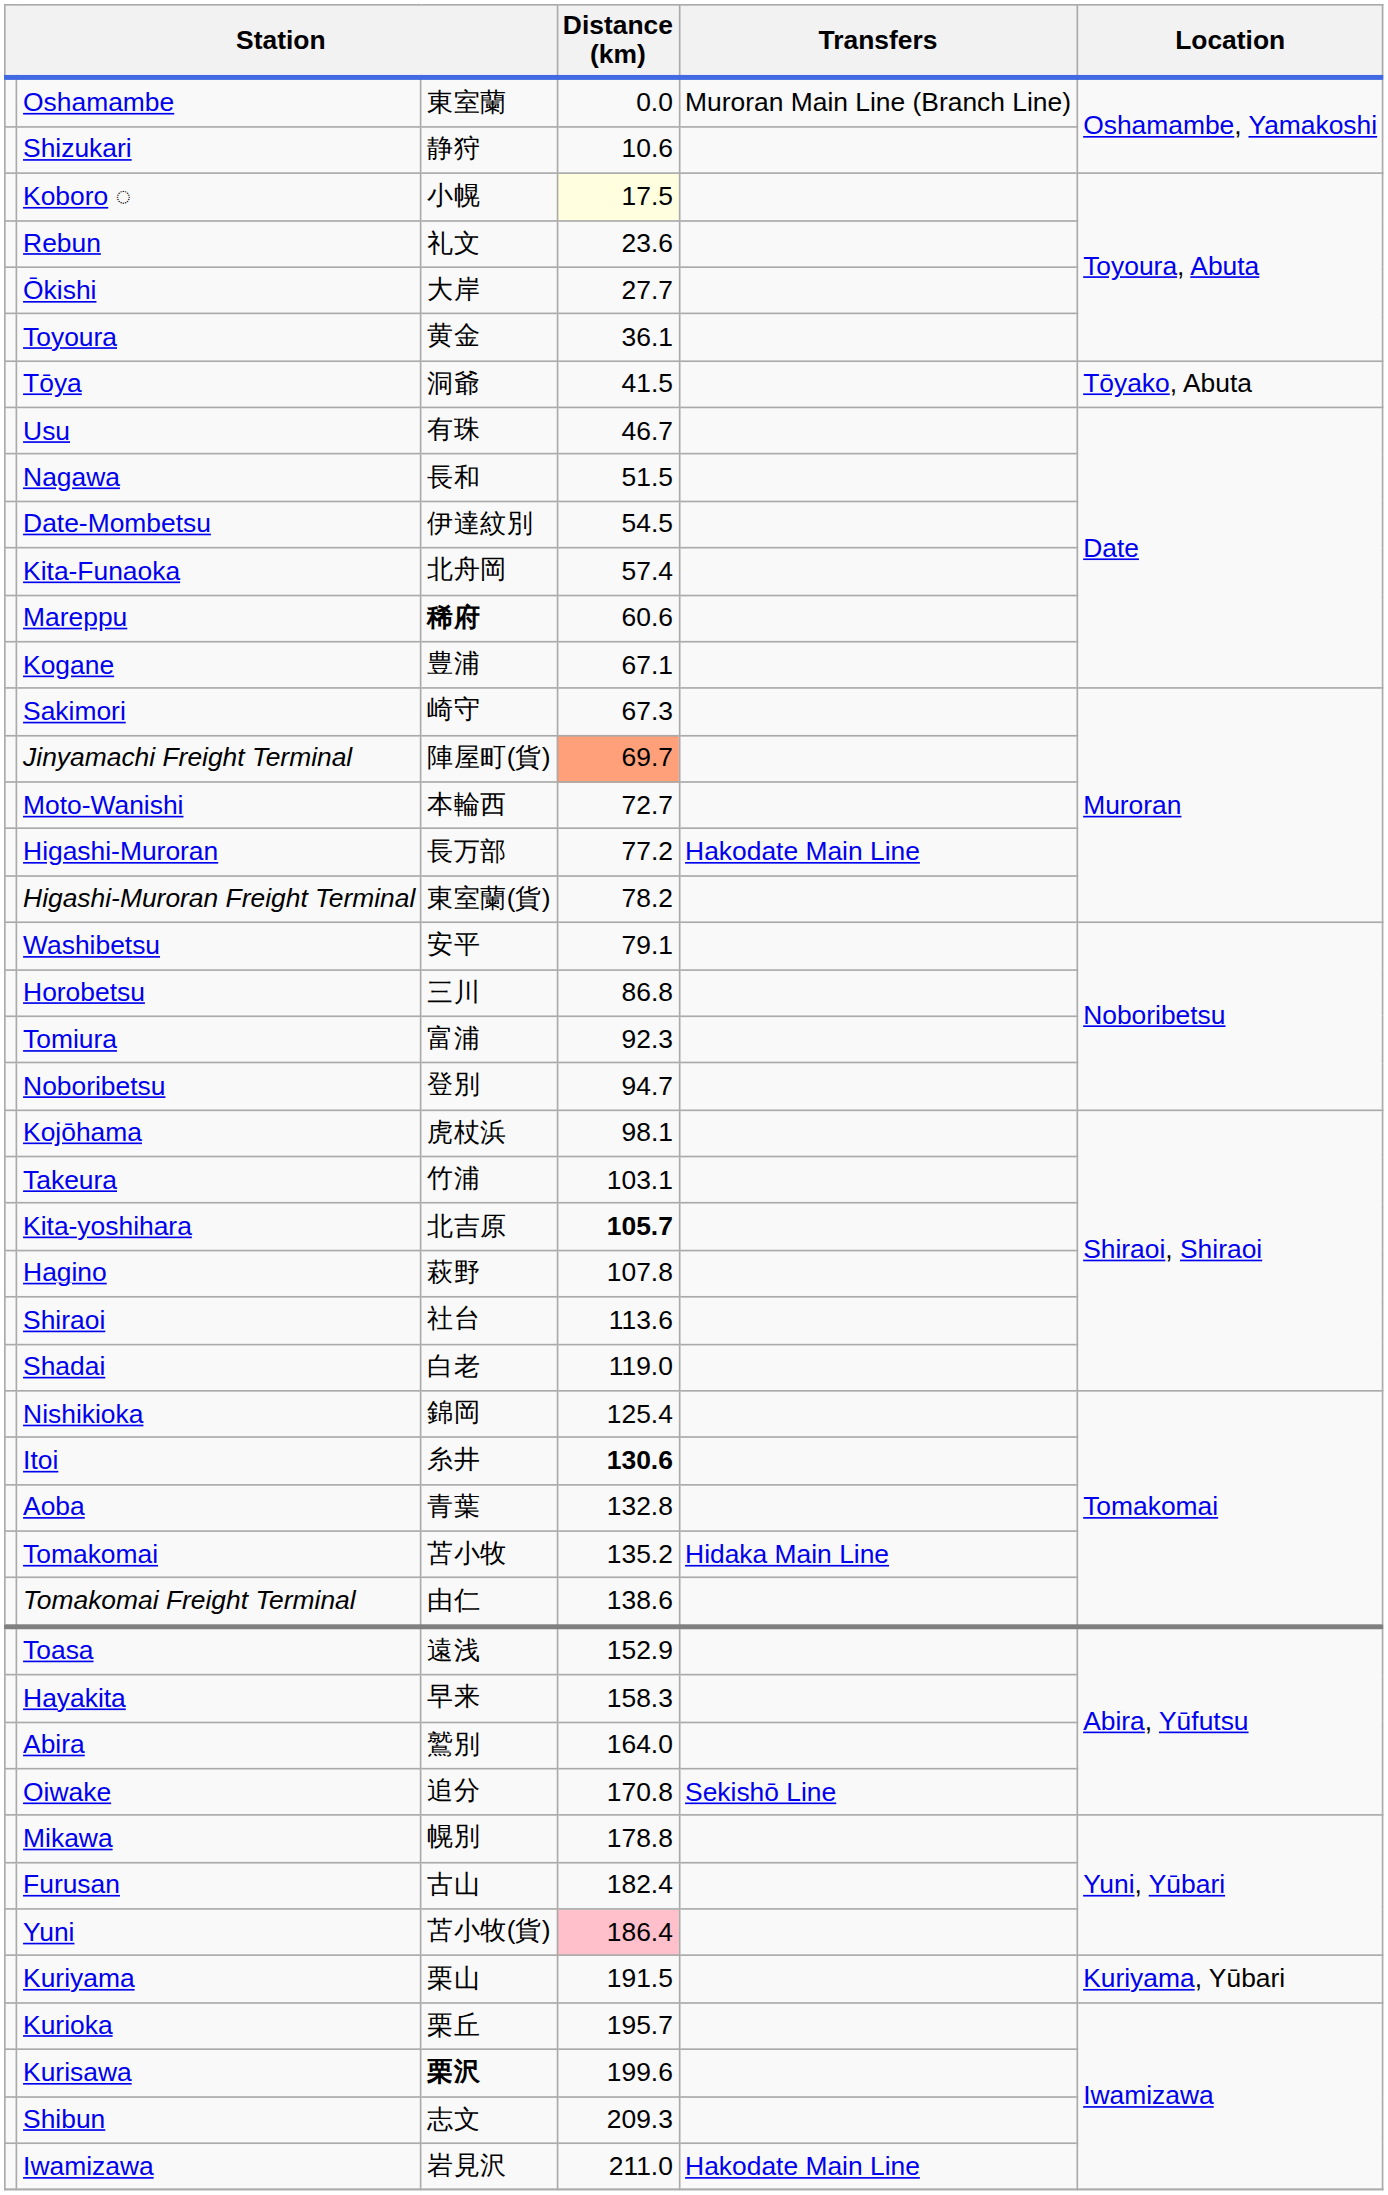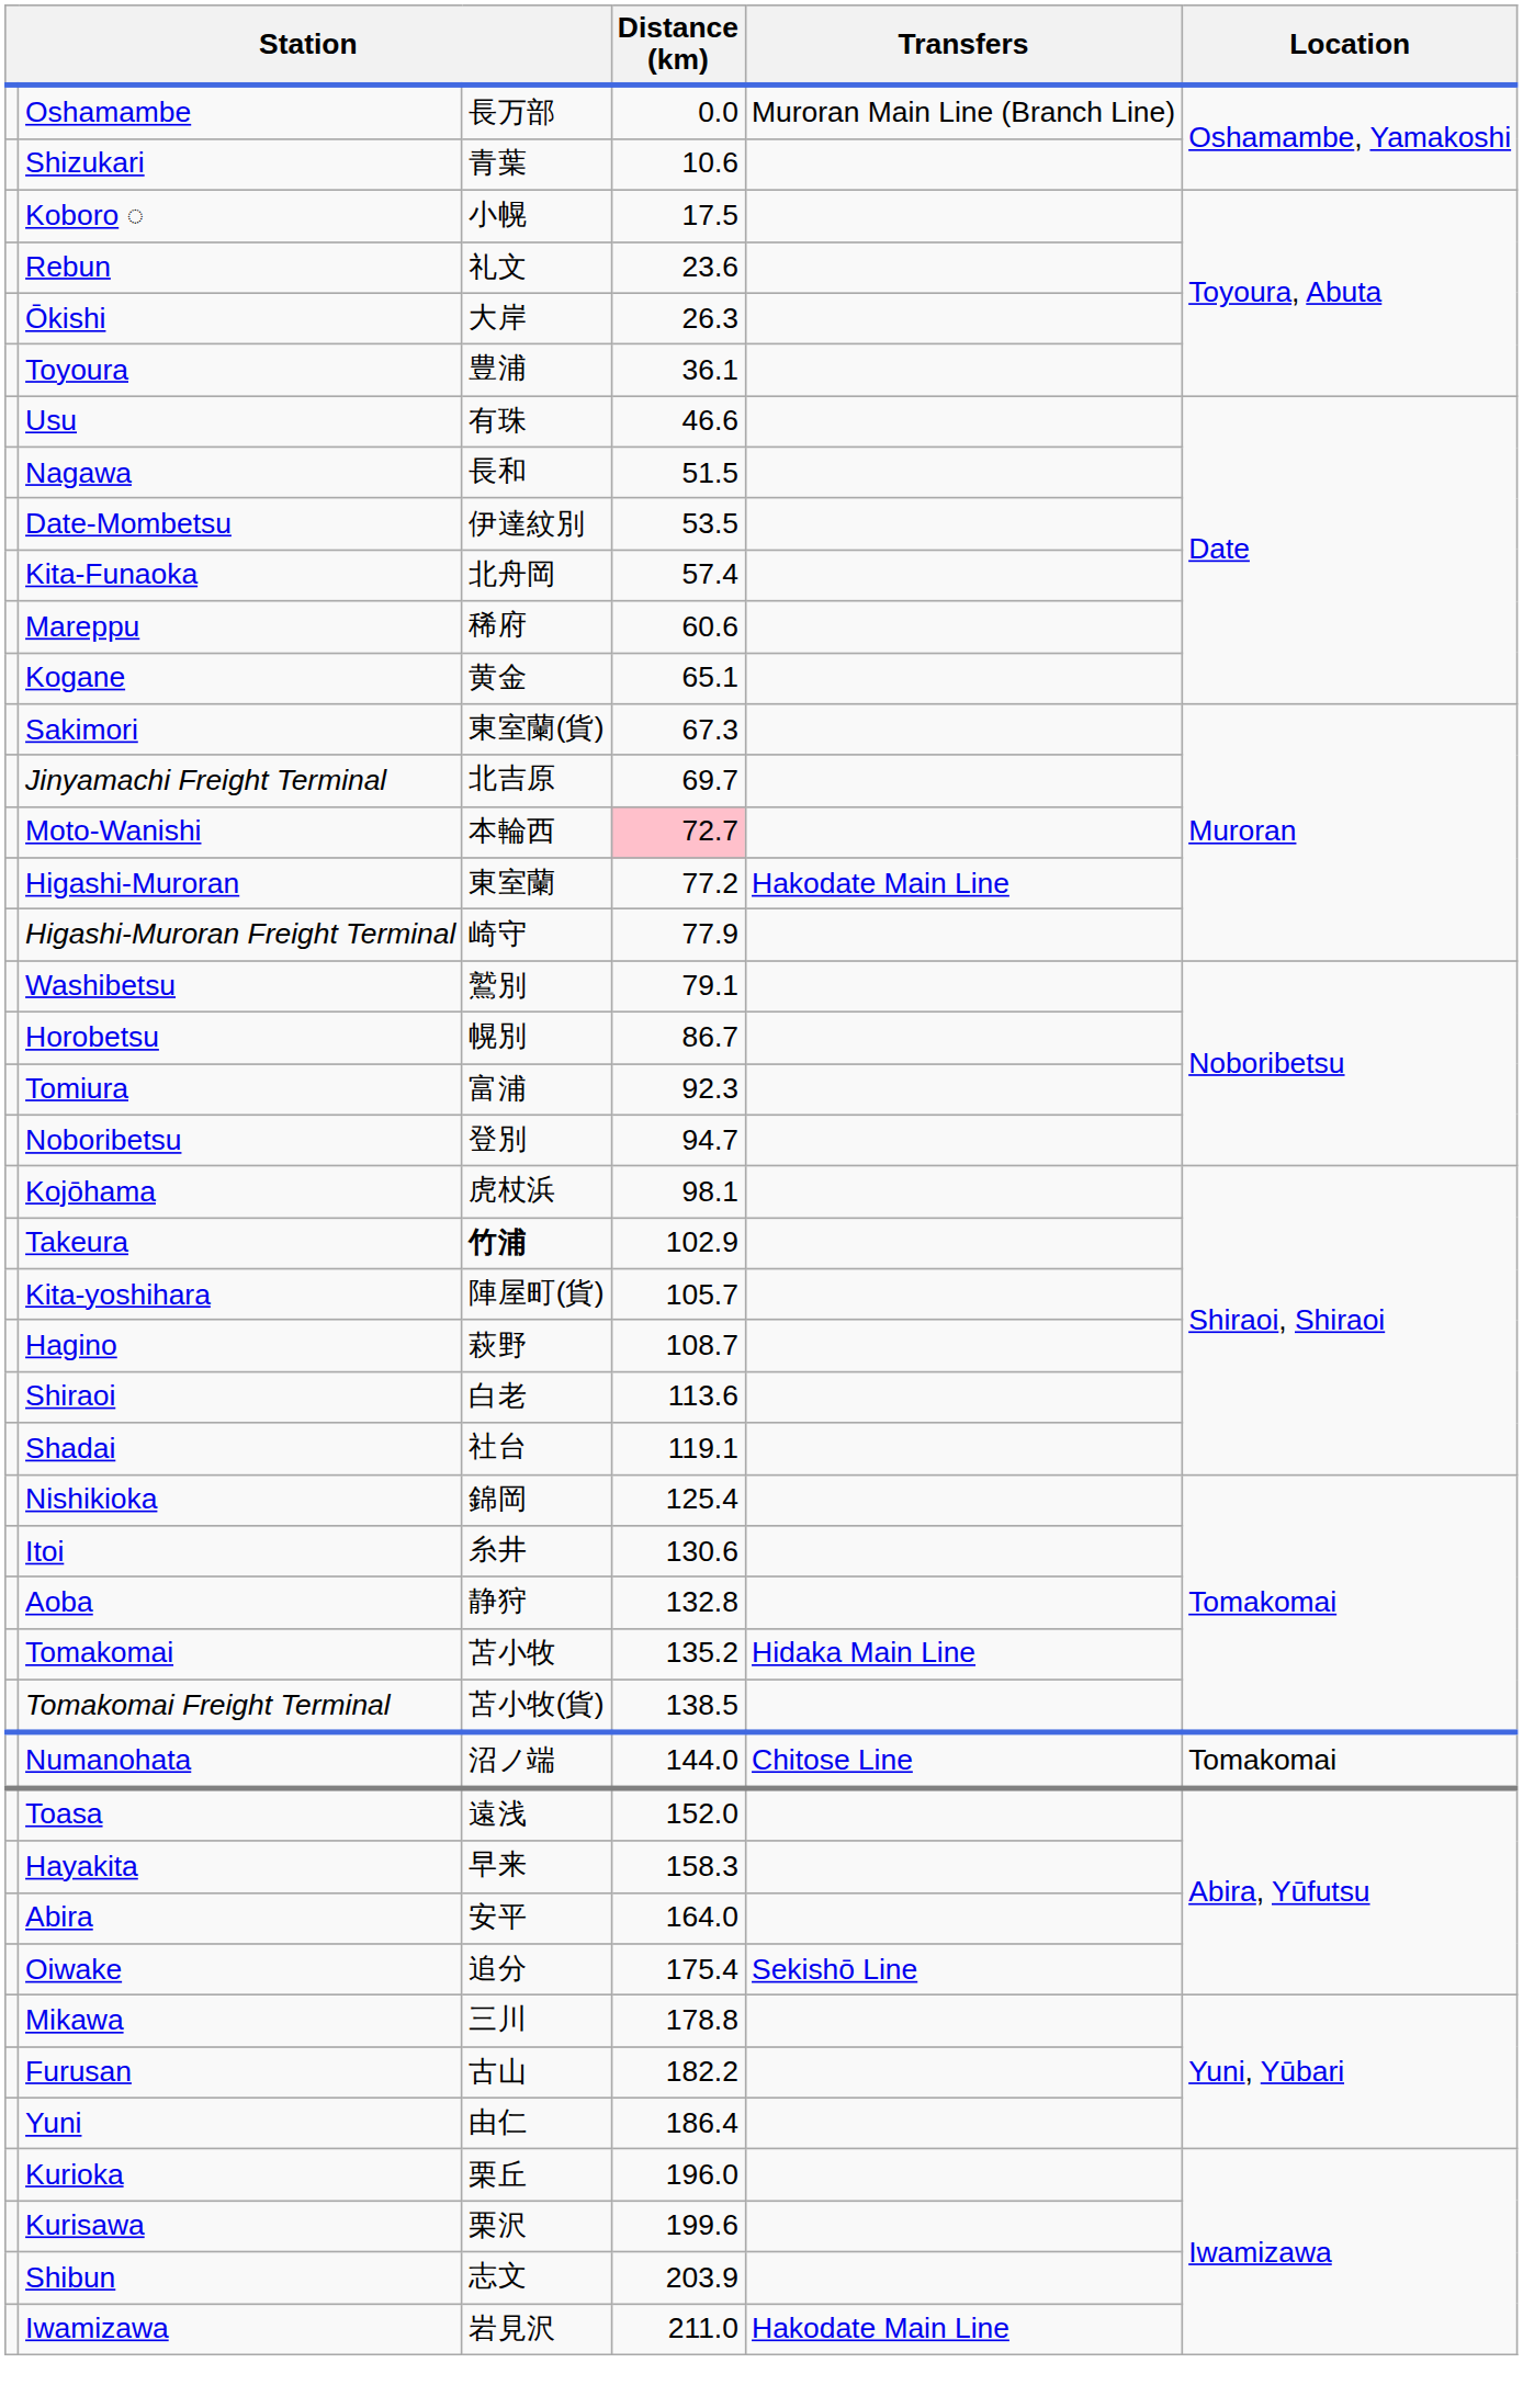 <table class="wikitable">
 <tr>
 <th colspan="3">Station</th>
 <th>Distance<br>(km)</th>
 <th>Transfers</th>
 <th>Location</th>
 </tr>
 <tr style="border-top:royalblue solid 3px;">
 <td></td>
 <td><a href='#'>Oshamambe</a></td>
-<td>東室蘭</td>
+<td>長万部</td>
 <td align="right">0.0</td>
 <td> Muroran Main Line (Branch Line)</td>
 <td rowspan="2"><a href='#'>Oshamambe</a>, <a href='#'>Yamakoshi</a></td>
 </tr>
 <tr>
 <td></td>
 <td><a href='#'>Shizukari</a></td>
-<td>静狩</td>
+<td>青葉</td>
 <td align="right">10.6</td>
 <td></td>
 </tr>
 <tr>
 <td></td>
 <td><a href='#'>Koboro</a> ◌</td>
 <td>小幌</td>
-<td align="right" style="background: lightyellow;">17.5</td>
+<td align="right">17.5</td>
 <td></td>
 <td rowspan="4"><a href='#'>Toyoura</a>, <a href='#'>Abuta</a></td>
 </tr>
 <tr>
 <td></td>
 <td><a href='#'>Rebun</a></td>
 <td>礼文</td>
 <td align="right">23.6</td>
 <td></td>
 </tr>
 <tr>
 <td></td>
 <td><a href='#'>Ōkishi</a></td>
 <td>大岸</td>
-<td align="right">27.7</td>
+<td align="right">26.3</td>
 <td></td>
 </tr>
 <tr>
 <td></td>
 <td><a href='#'>Toyoura</a></td>
-<td>黄金</td>
+<td>豊浦</td>
 <td align="right">36.1</td>
 <td></td>
 </tr>
 <tr>
 <td></td>
-<td><a href='#'>Tōya</a></td>
-<td>洞爺</td>
-<td align="right">41.5</td>
-<td></td>
-<td><a href='#'>Tōyako</a>, Abuta</td>
-</tr>
-<tr>
-<td></td>
 <td><a href='#'>Usu</a></td>
 <td>有珠</td>
-<td align="right">46.7</td>
+<td align="right">46.6</td>
 <td></td>
 <td rowspan="6"><a href='#'>Date</a></td>
 </tr>
 <tr>
 <td></td>
 <td><a href='#'>Nagawa</a></td>
 <td>長和</td>
 <td align="right">51.5</td>
 <td></td>
 </tr>
 <tr>
 <td></td>
 <td><a href='#'>Date-Mombetsu</a></td>
 <td>伊達紋別</td>
-<td align="right">54.5</td>
+<td align="right">53.5</td>
 <td></td>
 </tr>
 <tr>
 <td></td>
 <td><a href='#'>Kita-Funaoka</a></td>
 <td>北舟岡</td>
 <td align="right">57.4</td>
 <td></td>
 </tr>
 <tr>
 <td></td>
 <td><a href='#'>Mareppu</a></td>
-<td><strong>稀府</strong></td>
+<td>稀府</td>
 <td align="right">60.6</td>
 <td></td>
 </tr>
 <tr>
 <td></td>
 <td><a href='#'>Kogane</a></td>
-<td>豊浦</td>
-<td align="right">67.1</td>
+<td>黄金</td>
+<td align="right">65.1</td>
 <td></td>
 </tr>
 <tr>
 <td></td>
 <td><a href='#'>Sakimori</a></td>
-<td>崎守</td>
+<td>東室蘭(貨)</td>
 <td align="right">67.3</td>
 <td></td>
 <td rowspan="5"><a href='#'>Muroran</a></td>
 </tr>
 <tr>
 <td></td>
 <td><em>Jinyamachi Freight Terminal</em></td>
-<td>陣屋町(貨)</td>
-<td align="right" style="background: lightsalmon;">69.7</td>
+<td>北吉原</td>
+<td align="right">69.7</td>
 <td></td>
 </tr>
 <tr>
 <td></td>
 <td><a href='#'>Moto-Wanishi</a></td>
 <td>本輪西</td>
-<td align="right">72.7</td>
+<td align="right" style="background: pink;">72.7</td>
 <td></td>
 </tr>
 <tr>
 <td></td>
 <td><a href='#'>Higashi-Muroran</a></td>
-<td>長万部</td>
+<td>東室蘭</td>
 <td align="right">77.2</td>
 <td> <a href='#'>Hakodate Main Line</a></td>
 </tr>
 <tr>
 <td></td>
 <td><em>Higashi-Muroran Freight Terminal</em></td>
-<td>東室蘭(貨)</td>
-<td align="right">78.2</td>
+<td>崎守</td>
+<td align="right">77.9</td>
 <td></td>
 </tr>
 <tr>
 <td></td>
 <td><a href='#'>Washibetsu</a></td>
-<td>安平</td>
+<td>鷲別</td>
 <td align="right">79.1</td>
 <td></td>
 <td rowspan="4"><a href='#'>Noboribetsu</a></td>
 </tr>
 <tr>
 <td></td>
 <td><a href='#'>Horobetsu</a></td>
-<td>三川</td>
-<td align="right">86.8</td>
+<td>幌別</td>
+<td align="right">86.7</td>
 <td></td>
 </tr>
 <tr>
 <td></td>
 <td><a href='#'>Tomiura</a></td>
 <td>富浦</td>
 <td align="right">92.3</td>
 <td></td>
 </tr>
 <tr>
 <td></td>
 <td><a href='#'>Noboribetsu</a></td>
 <td>登別</td>
 <td align="right">94.7</td>
 <td></td>
 </tr>
 <tr>
 <td></td>
 <td><a href='#'>Kojōhama</a></td>
 <td>虎杖浜</td>
 <td align="right">98.1</td>
 <td></td>
 <td rowspan="6"><a href='#'>Shiraoi</a>, <a href='#'>Shiraoi</a></td>
 </tr>
 <tr>
 <td></td>
 <td><a href='#'>Takeura</a></td>
-<td>竹浦</td>
-<td align="right">103.1</td>
+<td><strong>竹浦</strong></td>
+<td align="right">102.9</td>
 <td></td>
 </tr>
 <tr>
 <td></td>
 <td><a href='#'>Kita-yoshihara</a></td>
-<td>北吉原</td>
-<td align="right"><strong>105.7</strong></td>
+<td>陣屋町(貨)</td>
+<td align="right">105.7</td>
 <td></td>
 </tr>
 <tr>
 <td></td>
 <td><a href='#'>Hagino</a></td>
 <td>萩野</td>
-<td align="right">107.8</td>
+<td align="right">108.7</td>
 <td></td>
 </tr>
 <tr>
 <td></td>
 <td><a href='#'>Shiraoi</a></td>
-<td>社台</td>
+<td>白老</td>
 <td align="right">113.6</td>
 <td></td>
 </tr>
 <tr>
 <td></td>
 <td><a href='#'>Shadai</a></td>
-<td>白老</td>
-<td align="right">119.0</td>
+<td>社台</td>
+<td align="right">119.1</td>
 <td></td>
 </tr>
 <tr>
 <td></td>
 <td><a href='#'>Nishikioka</a></td>
 <td>錦岡</td>
 <td align="right">125.4</td>
 <td></td>
 <td rowspan="5"><a href='#'>Tomakomai</a></td>
 </tr>
 <tr>
 <td></td>
 <td><a href='#'>Itoi</a></td>
 <td>糸井</td>
-<td align="right"><strong>130.6</strong></td>
+<td align="right">130.6</td>
 <td></td>
 </tr>
 <tr>
 <td></td>
 <td><a href='#'>Aoba</a></td>
-<td>青葉</td>
+<td>静狩</td>
 <td align="right">132.8</td>
 <td></td>
 </tr>
 <tr>
 <td></td>
 <td><a href='#'>Tomakomai</a></td>
 <td>苫小牧</td>
 <td align="right">135.2</td>
 <td> <a href='#'>Hidaka Main Line</a></td>
 </tr>
 <tr>
 <td></td>
 <td><em>Tomakomai Freight Terminal</em></td>
-<td>由仁</td>
-<td align="right">138.6</td>
+<td>苫小牧(貨)</td>
+<td align="right">138.5</td>
 <td></td>
+</tr>
+<tr style="border-top:royalblue solid 3px;">
+<td></td>
+<td><a href='#'>Numanohata</a></td>
+<td>沼ノ端</td>
+<td align="right">144.0</td>
+<td> <a href='#'>Chitose Line</a></td>
+<td>Tomakomai</td>
 </tr>
 <tr style="border-top:grey solid 3px;">
 <td></td>
 <td><a href='#'>Toasa</a></td>
 <td>遠浅</td>
-<td align="right">152.9</td>
+<td align="right">152.0</td>
 <td></td>
 <td rowspan="4"><a href='#'>Abira</a>, <a href='#'>Yūfutsu</a></td>
 </tr>
 <tr>
 <td></td>
 <td><a href='#'>Hayakita</a></td>
 <td>早来</td>
 <td align="right">158.3</td>
 <td></td>
 </tr>
 <tr>
 <td></td>
 <td><a href='#'>Abira</a></td>
-<td>鷲別</td>
+<td>安平</td>
 <td align="right">164.0</td>
 <td></td>
 </tr>
 <tr>
 <td></td>
 <td><a href='#'>Oiwake</a></td>
 <td>追分</td>
-<td align="right">170.8</td>
+<td align="right">175.4</td>
 <td> <a href='#'>Sekishō Line</a></td>
 </tr>
 <tr>
 <td></td>
 <td><a href='#'>Mikawa</a></td>
-<td>幌別</td>
+<td>三川</td>
 <td align="right">178.8</td>
 <td></td>
 <td rowspan="3"><a href='#'>Yuni</a>, <a href='#'>Yūbari</a></td>
 </tr>
 <tr>
 <td></td>
 <td><a href='#'>Furusan</a></td>
 <td>古山</td>
-<td align="right">182.4</td>
+<td align="right">182.2</td>
 <td></td>
 </tr>
 <tr>
 <td></td>
 <td><a href='#'>Yuni</a></td>
-<td>苫小牧(貨)</td>
-<td align="right" style="background: pink;">186.4</td>
+<td>由仁</td>
+<td align="right">186.4</td>
 <td></td>
-</tr>
-<tr>
-<td></td>
-<td><a href='#'>Kuriyama</a></td>
-<td>栗山</td>
-<td align="right">191.5</td>
-<td></td>
-<td><a href='#'>Kuriyama</a>, Yūbari</td>
 </tr>
 <tr>
 <td></td>
 <td><a href='#'>Kurioka</a></td>
 <td>栗丘</td>
-<td align="right">195.7</td>
+<td align="right">196.0</td>
 <td></td>
 <td rowspan="4"><a href='#'>Iwamizawa</a></td>
 </tr>
 <tr>
 <td></td>
 <td><a href='#'>Kurisawa</a></td>
-<td><strong>栗沢</strong></td>
+<td>栗沢</td>
 <td align="right">199.6</td>
 <td></td>
 </tr>
 <tr>
 <td></td>
 <td><a href='#'>Shibun</a></td>
 <td>志文</td>
-<td align="right">209.3</td>
+<td align="right">203.9</td>
 <td></td>
 </tr>
 <tr>
 <td></td>
 <td><a href='#'>Iwamizawa</a></td>
 <td>岩見沢</td>
 <td align="right">211.0</td>
 <td> <a href='#'>Hakodate Main Line</a></td>
 </tr>
 <tr>
 </tr>
 </table>
